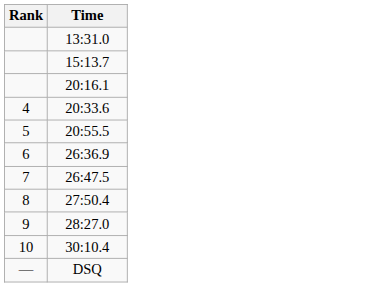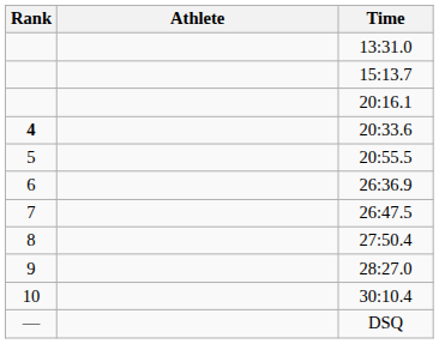 <table class=wikitable style="text-align:center">
 <tr>
 <th width=40>Rank</th>
+<th width=250>Athlete</th>
 <th width=80>Time</th>
 </tr>
 <tr>
 <td></td>
+<td align=left></td>
 <td>13:31.0</td>
 </tr>
 <tr>
 <td></td>
+<td align=left></td>
 <td>15:13.7</td>
 </tr>
 <tr>
 <td></td>
+<td align=left></td>
 <td>20:16.1</td>
 </tr>
 <tr>
-<td>4</td>
+<td><strong>4</strong></td>
+<td align=left></td>
 <td>20:33.6</td>
 </tr>
 <tr>
 <td>5</td>
+<td align=left></td>
 <td>20:55.5</td>
 </tr>
 <tr>
 <td>6</td>
+<td align=left></td>
 <td>26:36.9</td>
 </tr>
 <tr>
 <td>7</td>
+<td align=left></td>
 <td>26:47.5</td>
 </tr>
 <tr>
 <td>8</td>
+<td align=left></td>
 <td>27:50.4</td>
 </tr>
 <tr>
 <td>9</td>
+<td align=left></td>
 <td>28:27.0</td>
 </tr>
 <tr>
 <td>10</td>
+<td align=left></td>
 <td>30:10.4</td>
 </tr>
 <tr>
 <td>—</td>
+<td align=left></td>
 <td>DSQ</td>
 </tr>
 </table>
